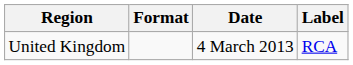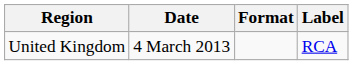 <table class=wikitable>
 <tr>
 <th>Region</th>
+<th>Date</th>
 <th>Format</th>
-<th>Date</th>
 <th>Label</th>
 </tr>
 <tr>
 <td>United Kingdom</td>
+<td>4 March 2013</td>
 <td></td>
-<td>4 March 2013</td>
 <td><a href='#'>RCA</a></td>
 </tr>
 </table>
